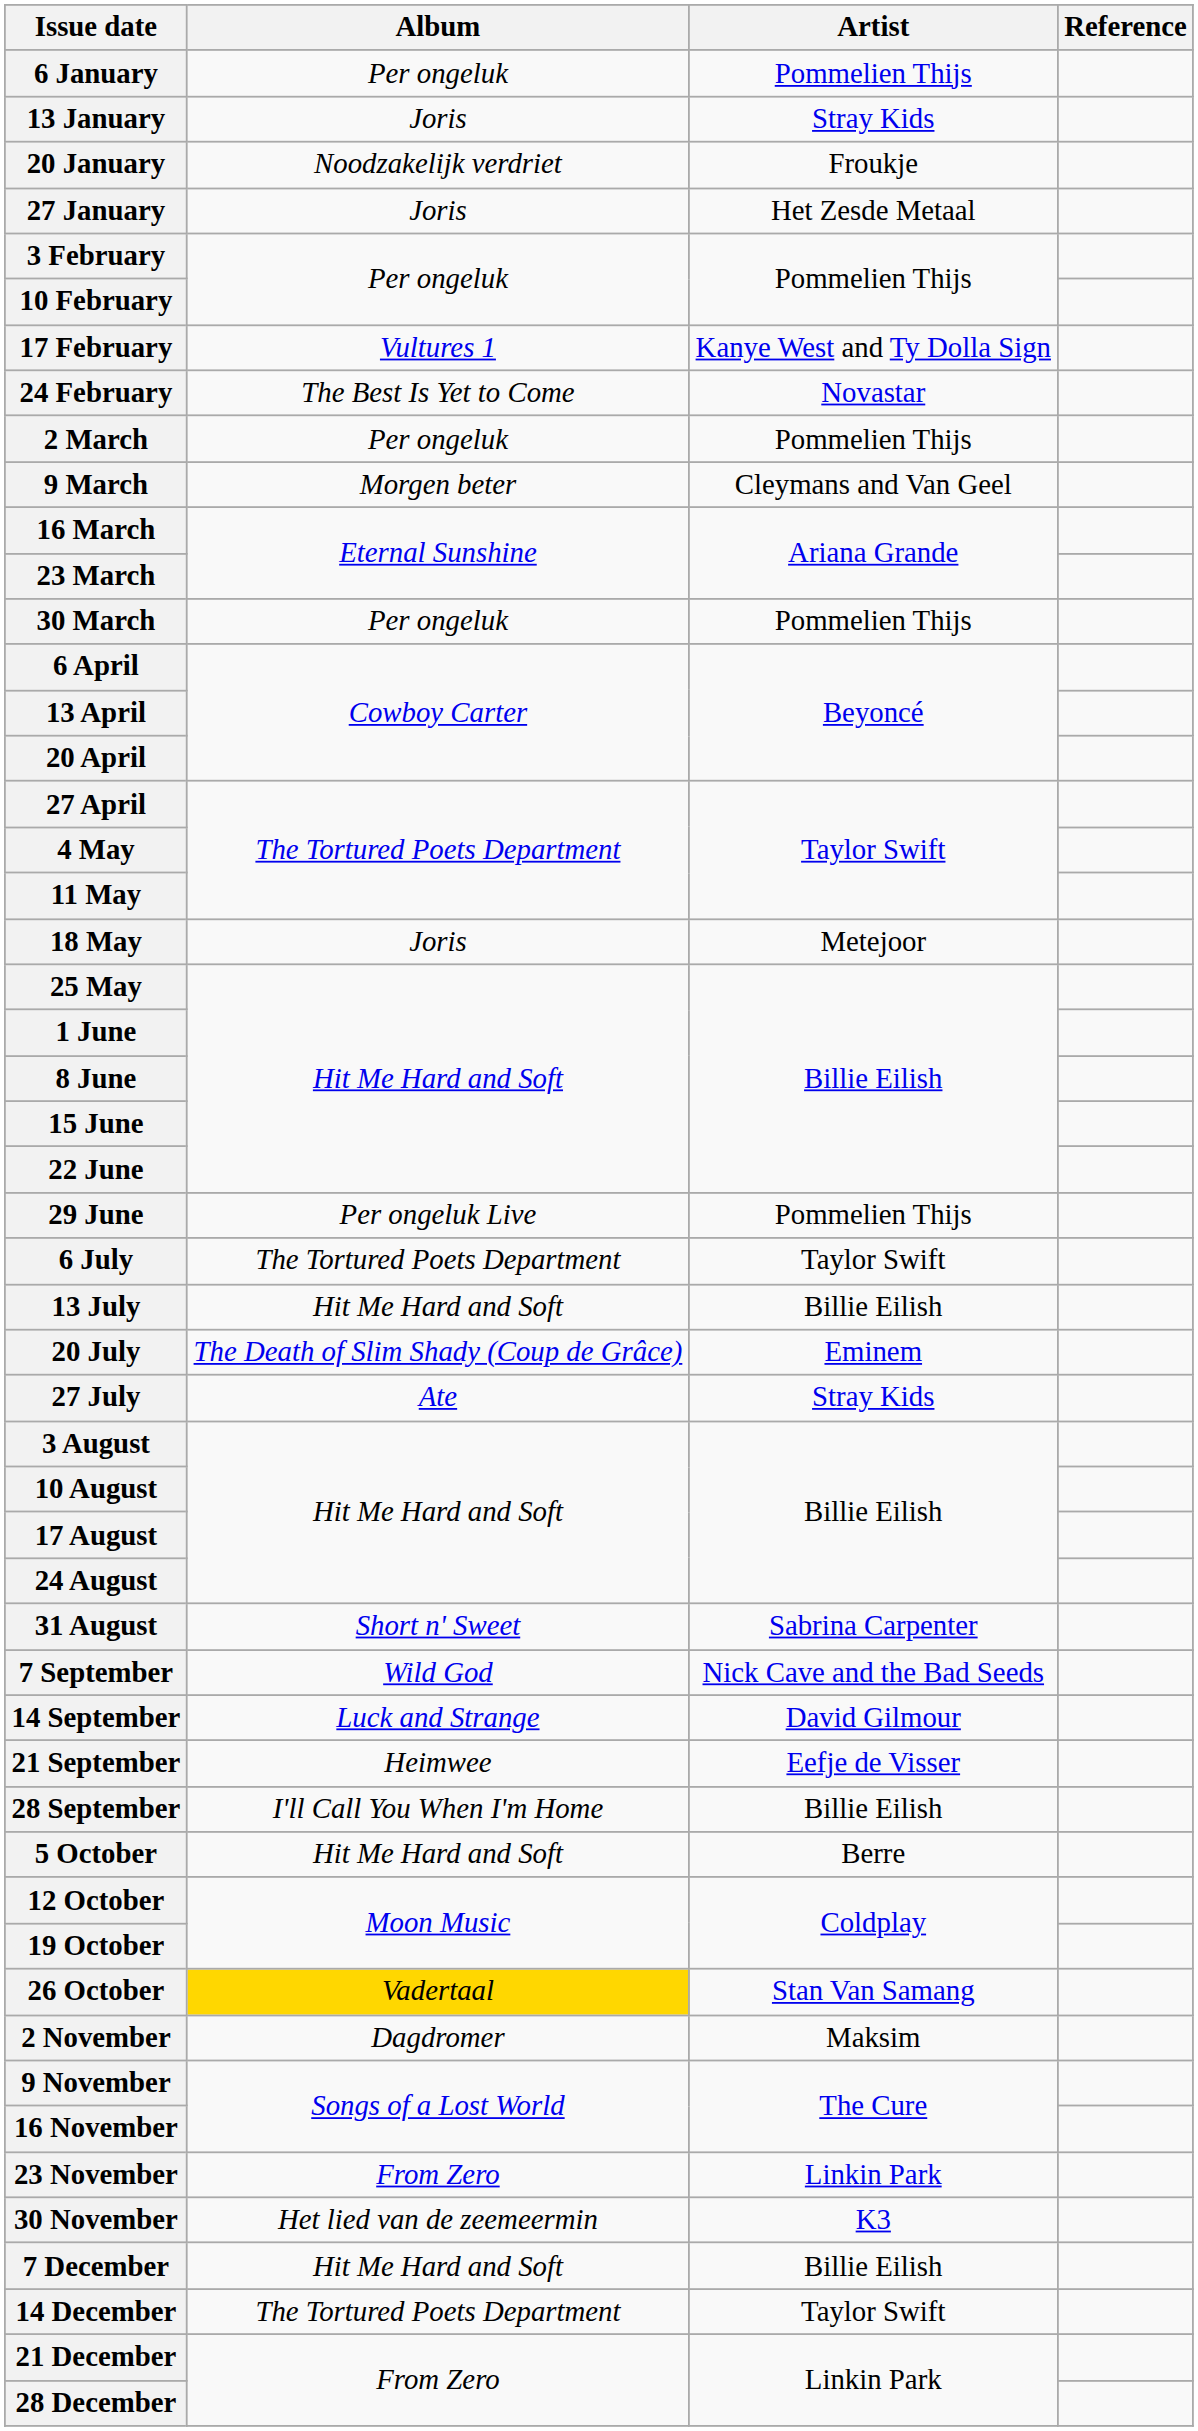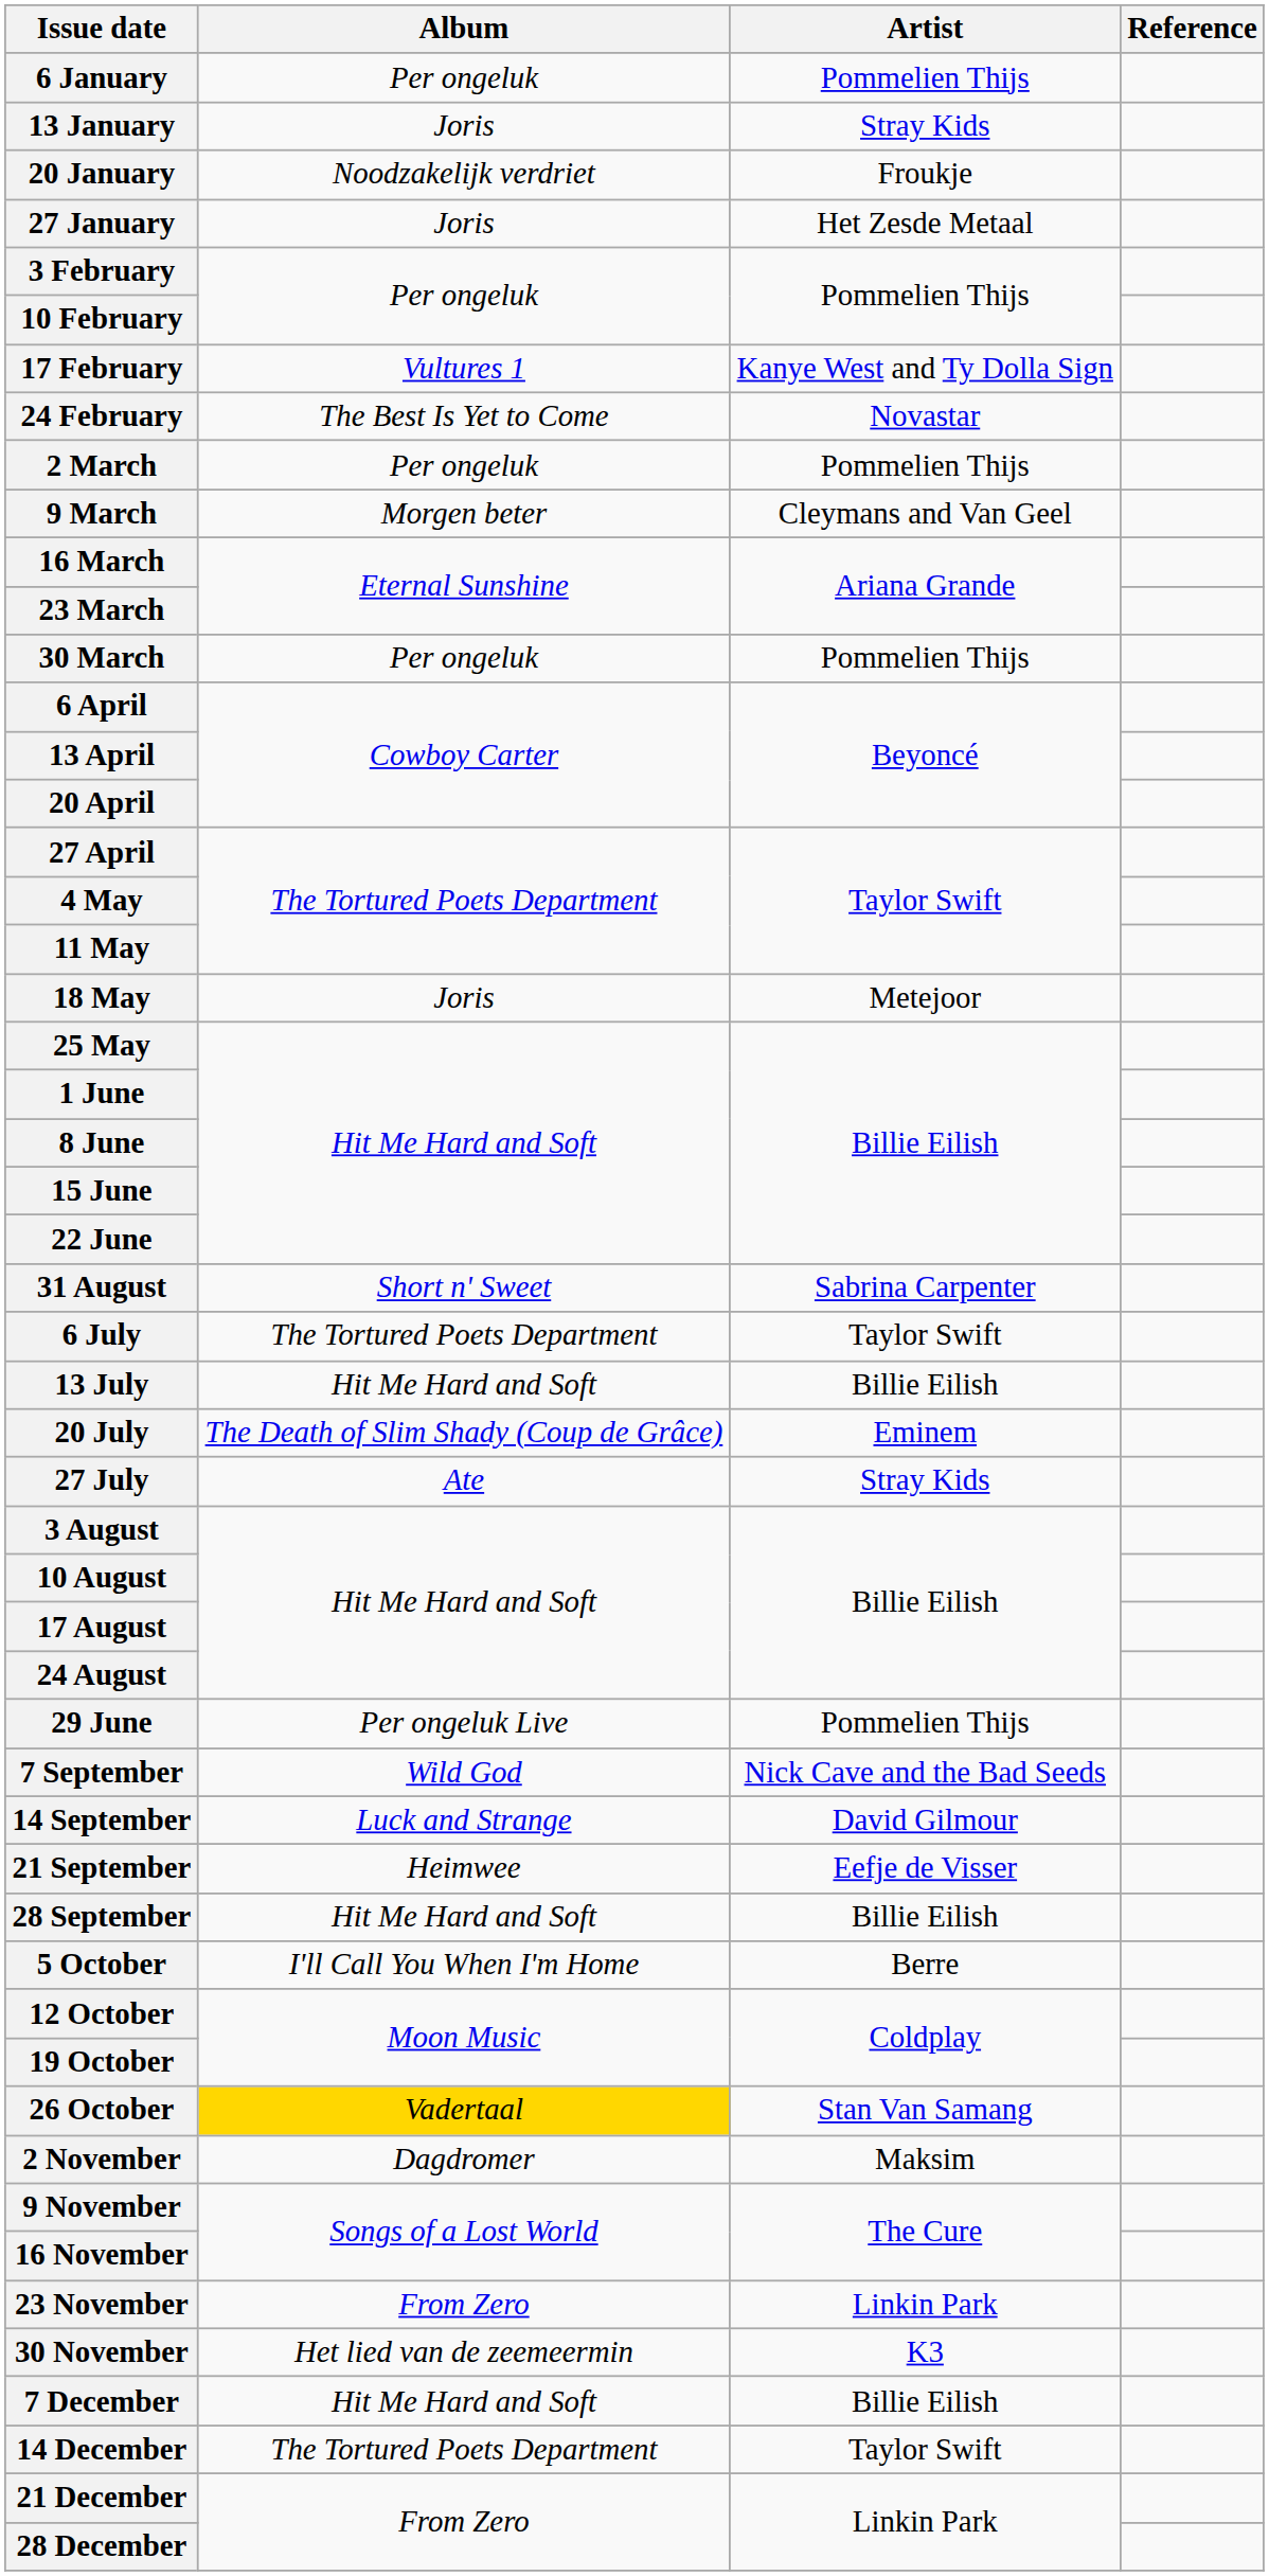 <table class="wikitable plainrowheaders" style="text-align:center">
 <tr>
 <th scope="col">Issue date</th>
 <th scope="col">Album</th>
 <th scope="col">Artist</th>
 <th scope="col">Reference</th>
 </tr>
 <tr>
 <th scope="row">6 January</th>
 <td><em>Per ongeluk</em></td>
 <td><a href='#'>Pommelien Thijs</a></td>
 <td></td>
 </tr>
 <tr>
 <th scope="row">13 January</th>
 <td><em>Joris</em></td>
 <td><a href='#'>Stray Kids</a></td>
 <td></td>
 </tr>
 <tr>
 <th scope="row">20 January</th>
 <td><em>Noodzakelijk verdriet</em></td>
 <td>Froukje</td>
 <td></td>
 </tr>
 <tr>
 <th scope="row">27 January</th>
 <td><em>Joris</em></td>
 <td>Het Zesde Metaal</td>
 <td></td>
 </tr>
 <tr>
 <th scope="row">3 February</th>
 <td rowspan="2"><em>Per ongeluk</em></td>
 <td rowspan="2">Pommelien Thijs</td>
 <td></td>
 </tr>
 <tr>
 <th scope="row">10 February</th>
 <td></td>
 </tr>
 <tr>
 <th scope="row">17 February</th>
 <td><em><a href='#'>Vultures 1</a></em></td>
 <td><a href='#'>Kanye West</a> and <a href='#'>Ty Dolla Sign</a></td>
 <td></td>
 </tr>
 <tr>
 <th scope="row">24 February</th>
 <td><em>The Best Is Yet to Come</em></td>
 <td><a href='#'>Novastar</a></td>
 <td></td>
 </tr>
 <tr>
 <th scope="row">2 March</th>
 <td><em>Per ongeluk</em></td>
 <td>Pommelien Thijs</td>
 <td></td>
 </tr>
 <tr>
 <th scope="row">9 March</th>
 <td><em>Morgen beter</em></td>
 <td>Cleymans and Van Geel</td>
 <td></td>
 </tr>
 <tr>
 <th scope="row">16 March</th>
 <td rowspan="2"><em><a href='#'>Eternal Sunshine</a></em></td>
 <td rowspan="2"><a href='#'>Ariana Grande</a></td>
 <td></td>
 </tr>
 <tr>
 <th scope="row">23 March</th>
 <td></td>
 </tr>
 <tr>
 <th scope="row">30 March</th>
 <td><em>Per ongeluk</em></td>
 <td>Pommelien Thijs</td>
 <td></td>
 </tr>
 <tr>
 <th scope="row">6 April</th>
 <td rowspan="3"><em><a href='#'>Cowboy Carter</a></em></td>
 <td rowspan="3"><a href='#'>Beyoncé</a></td>
 <td></td>
 </tr>
 <tr>
 <th scope="row">13 April</th>
 <td></td>
 </tr>
 <tr>
 <th scope="row">20 April</th>
 <td></td>
 </tr>
 <tr>
 <th scope="row">27 April</th>
 <td rowspan="3"><em><a href='#'>The Tortured Poets Department</a></em></td>
 <td rowspan="3"><a href='#'>Taylor Swift</a></td>
 <td></td>
 </tr>
 <tr>
 <th scope="row">4 May</th>
 <td></td>
 </tr>
 <tr>
 <th scope="row">11 May</th>
 <td></td>
 </tr>
 <tr>
 <th scope="row">18 May</th>
 <td><em>Joris</em></td>
 <td>Metejoor</td>
 <td></td>
 </tr>
 <tr>
 <th scope="row">25 May</th>
 <td rowspan="5"><em><a href='#'>Hit Me Hard and Soft</a></em></td>
 <td rowspan="5"><a href='#'>Billie Eilish</a></td>
 <td></td>
 </tr>
 <tr>
 <th scope="row">1 June</th>
 <td></td>
 </tr>
 <tr>
 <th scope="row">8 June</th>
 <td></td>
 </tr>
 <tr>
 <th scope="row">15 June</th>
 <td></td>
 </tr>
 <tr>
 <th scope="row">22 June</th>
 <td></td>
 </tr>
 <tr>
-<th scope="row">29 June</th>
-<td><em>Per ongeluk Live</em></td>
-<td>Pommelien Thijs</td>
+<th scope="row">31 August</th>
+<td><em><a href='#'>Short n' Sweet</a></em></td>
+<td><a href='#'>Sabrina Carpenter</a></td>
 <td></td>
 </tr>
 <tr>
 <th scope="row">6 July</th>
 <td><em>The Tortured Poets Department</em></td>
 <td>Taylor Swift</td>
 <td></td>
 </tr>
 <tr>
 <th scope="row">13 July</th>
 <td><em>Hit Me Hard and Soft</em></td>
 <td>Billie Eilish</td>
 <td></td>
 </tr>
 <tr>
 <th scope="row">20 July</th>
 <td><em><a href='#'>The Death of Slim Shady (Coup de Grâce)</a></em></td>
 <td><a href='#'>Eminem</a></td>
 <td></td>
 </tr>
 <tr>
 <th scope="row">27 July</th>
 <td><em><a href='#'>Ate</a></em></td>
 <td><a href='#'>Stray Kids</a></td>
 <td></td>
 </tr>
 <tr>
 <th scope="row">3 August</th>
 <td rowspan="4"><em>Hit Me Hard and Soft</em></td>
 <td rowspan="4">Billie Eilish</td>
 <td></td>
 </tr>
 <tr>
 <th scope="row">10 August</th>
 <td></td>
 </tr>
 <tr>
 <th scope="row">17 August</th>
 <td></td>
 </tr>
 <tr>
 <th scope="row">24 August</th>
 <td></td>
 </tr>
 <tr>
-<th scope="row">31 August</th>
-<td><em><a href='#'>Short n' Sweet</a></em></td>
-<td><a href='#'>Sabrina Carpenter</a></td>
+<th scope="row">29 June</th>
+<td><em>Per ongeluk Live</em></td>
+<td>Pommelien Thijs</td>
 <td></td>
 </tr>
 <tr>
 <th scope="row">7 September</th>
 <td><em><a href='#'>Wild God</a></em></td>
 <td><a href='#'>Nick Cave and the Bad Seeds</a></td>
 <td></td>
 </tr>
 <tr>
 <th scope="row">14 September</th>
 <td><em><a href='#'>Luck and Strange</a></em></td>
 <td><a href='#'>David Gilmour</a></td>
 <td></td>
 </tr>
 <tr>
 <th scope="row">21 September</th>
 <td><em>Heimwee</em></td>
 <td><a href='#'>Eefje de Visser</a></td>
 <td></td>
 </tr>
 <tr>
 <th scope="row">28 September</th>
-<td><em>I'll Call You When I'm Home</em></td>
+<td><em>Hit Me Hard and Soft</em></td>
 <td>Billie Eilish</td>
 <td></td>
 </tr>
 <tr>
 <th scope="row">5 October</th>
-<td><em>Hit Me Hard and Soft</em></td>
+<td><em>I'll Call You When I'm Home</em></td>
 <td>Berre</td>
 <td></td>
 </tr>
 <tr>
 <th scope="row">12 October</th>
 <td rowspan="2"><em><a href='#'>Moon Music</a></em></td>
 <td rowspan="2"><a href='#'>Coldplay</a></td>
 <td></td>
 </tr>
 <tr>
 <th scope="row">19 October</th>
 <td></td>
 </tr>
 <tr>
 <th scope="row">26 October</th>
 <td style="background: gold;"><em>Vadertaal</em></td>
 <td><a href='#'>Stan Van Samang</a></td>
 <td></td>
 </tr>
 <tr>
 <th scope="row">2 November</th>
 <td><em>Dagdromer</em></td>
 <td>Maksim</td>
 <td></td>
 </tr>
 <tr>
 <th scope="row">9 November</th>
 <td rowspan="2"><em><a href='#'>Songs of a Lost World</a></em></td>
 <td rowspan="2"><a href='#'>The Cure</a></td>
 <td></td>
 </tr>
 <tr>
 <th scope="row">16 November</th>
 <td></td>
 </tr>
 <tr>
 <th scope="row">23 November</th>
 <td><em><a href='#'>From Zero</a></em></td>
 <td><a href='#'>Linkin Park</a></td>
 <td></td>
 </tr>
 <tr>
 <th scope="row">30 November</th>
 <td><em>Het lied van de zeemeermin</em></td>
 <td><a href='#'>K3</a></td>
 <td></td>
 </tr>
 <tr>
 <th scope="row">7 December</th>
 <td><em>Hit Me Hard and Soft</em></td>
 <td>Billie Eilish</td>
 <td></td>
 </tr>
 <tr>
 <th scope="row">14 December</th>
 <td><em>The Tortured Poets Department</em></td>
 <td>Taylor Swift</td>
 <td></td>
 </tr>
 <tr>
 <th scope="row">21 December</th>
 <td rowspan="2"><em>From Zero</em></td>
 <td rowspan="2">Linkin Park</td>
 <td></td>
 </tr>
 <tr>
 <th scope="row">28 December</th>
 <td></td>
 </tr>
 </table>
